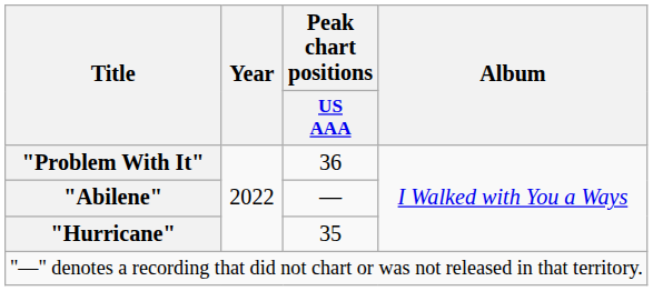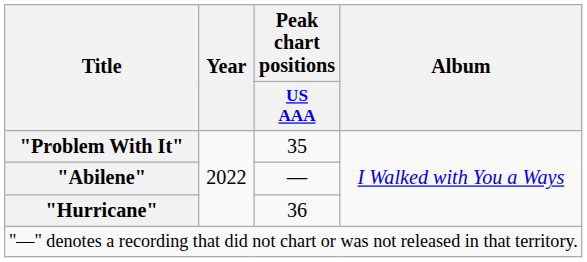 <table class="wikitable plainrowheaders" style="text-align:center;">
 <tr>
 <th scope="col" rowspan="2">Title</th>
 <th scope="col" rowspan="2">Year</th>
 <th scope="col" colspan="1">Peak chart positions</th>
 <th scope="col" rowspan="2">Album</th>
 </tr>
 <tr>
 <th scope="col" style="width:3em;font-size:85%;"><a href='#'>US<br>AAA</a><br></th>
 </tr>
 <tr>
 <th scope="row">"Problem With It"</th>
 <td rowspan="3">2022</td>
-<td>36</td>
+<td>35</td>
 <td rowspan="3"><em><a href='#'>I Walked with You a Ways</a></em></td>
 </tr>
 <tr>
 <th scope="row">"Abilene"</th>
 <td>—</td>
 </tr>
 <tr>
 <th scope="row">"Hurricane"</th>
-<td>35</td>
+<td>36</td>
 </tr>
 <tr>
 <td colspan="14" style="font-size:90%">"—" denotes a recording that did not chart or was not released in that territory.</td>
 </tr>
 </table>
